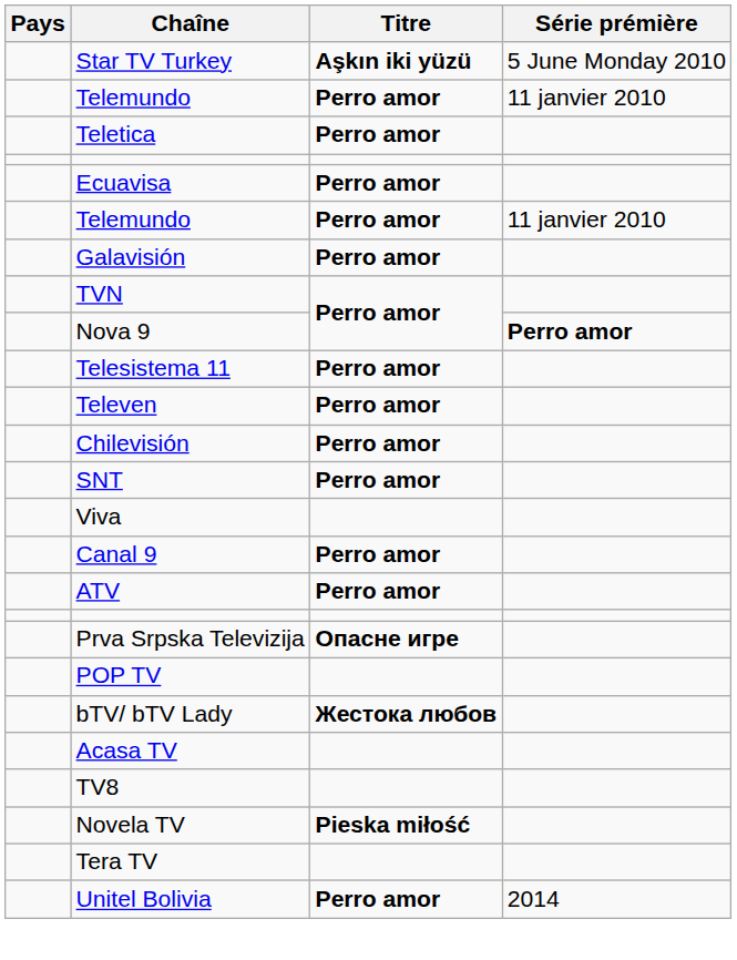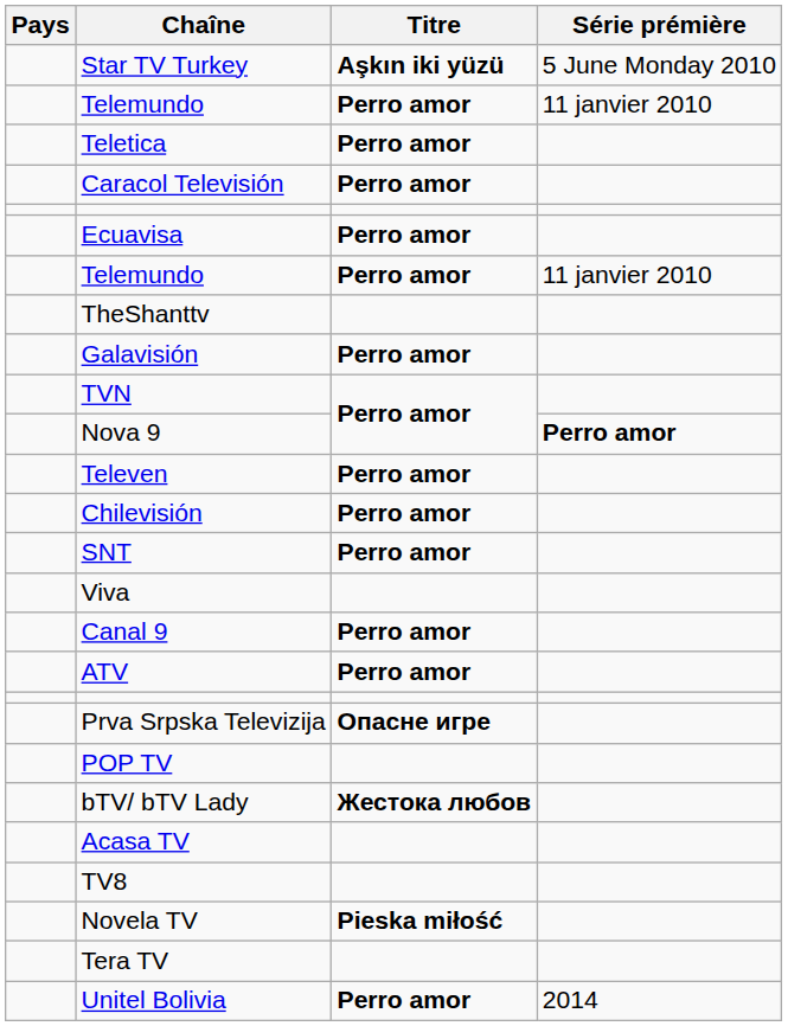 <table class="wikitable sortable">
 <tr>
 <th>Pays</th>
 <th>Chaîne</th>
 <th>Titre</th>
 <th>Série prémière</th>
 </tr>
 <tr>
 <td></td>
 <td><a href='#'>Star TV Turkey</a></td>
 <td><strong>Aşkın iki yüzü</strong></td>
 <td>5 June Monday 2010</td>
 </tr>
 <tr>
 <td></td>
 <td><a href='#'>Telemundo</a></td>
 <td><strong>Perro amor</strong></td>
 <td>11 janvier 2010</td>
 </tr>
 <tr>
 <td></td>
 <td><a href='#'>Teletica</a></td>
 <td><strong>Perro amor</strong></td>
 <td></td>
 </tr>
 <tr>
 <td></td>
+<td><a href='#'>Caracol Televisión</a></td>
+<td><strong>Perro amor</strong></td>
+<td></td>
+</tr>
+<tr>
+<td></td>
 <td></td>
 <td></td>
 <td></td>
 </tr>
 <tr>
 <td></td>
 <td><a href='#'>Ecuavisa</a></td>
 <td><strong>Perro amor</strong></td>
 <td></td>
 </tr>
 <tr>
 <td></td>
 <td><a href='#'>Telemundo</a></td>
 <td><strong>Perro amor</strong></td>
 <td>11 janvier 2010</td>
 </tr>
 <tr>
 <td></td>
+<td>TheShanttv</td>
+<td></td>
+<td></td>
+</tr>
+<tr>
+<td></td>
 <td><a href='#'>Galavisión</a></td>
 <td><strong>Perro amor</strong></td>
 <td></td>
 </tr>
 <tr>
 <td></td>
 <td><a href='#'>TVN</a></td>
 <td rowspan="2"><strong>Perro amor</strong></td>
 <td></td>
 </tr>
 <tr>
 <td></td>
 <td>Nova 9</td>
 <td><strong>Perro amor</strong></td>
-</tr>
-<tr>
-<td></td>
-<td><a href='#'>Telesistema 11</a></td>
-<td><strong>Perro amor</strong></td>
-<td></td>
 </tr>
 <tr>
 <td></td>
 <td><a href='#'>Televen</a></td>
 <td><strong>Perro amor</strong></td>
 <td></td>
 </tr>
 <tr>
 <td></td>
 <td><a href='#'>Chilevisión</a></td>
 <td><strong>Perro amor</strong></td>
 <td></td>
 </tr>
 <tr>
 <td></td>
 <td><a href='#'>SNT</a></td>
 <td><strong>Perro amor</strong></td>
 <td></td>
 </tr>
 <tr>
 <td></td>
 <td>Viva</td>
 <td></td>
 <td></td>
 </tr>
 <tr>
 <td></td>
 <td><a href='#'>Canal 9</a></td>
 <td><strong>Perro amor</strong></td>
 <td></td>
 </tr>
 <tr>
 <td></td>
 <td><a href='#'>ATV</a></td>
 <td><strong>Perro amor</strong></td>
 <td></td>
 </tr>
 <tr>
 <td></td>
 <td></td>
 <td></td>
 <td></td>
 </tr>
 <tr>
 <td></td>
 <td>Prva Srpska Televizija</td>
 <td><strong>Опасне игре</strong></td>
 <td></td>
 </tr>
 <tr>
 <td></td>
 <td><a href='#'>POP TV</a></td>
 <td></td>
 <td></td>
 </tr>
 <tr>
 <td></td>
 <td>bTV/ bTV Lady</td>
 <td><strong>Жестока любов</strong></td>
 <td></td>
 </tr>
 <tr>
 <td></td>
 <td><a href='#'>Acasa TV</a></td>
 <td></td>
 <td></td>
 </tr>
 <tr>
 <td></td>
 <td>TV8</td>
 <td></td>
 <td></td>
 </tr>
 <tr>
 <td></td>
 <td>Novela TV</td>
 <td><strong>Pieska miłość</strong></td>
 <td></td>
 </tr>
 <tr>
 <td></td>
 <td>Tera TV</td>
 <td></td>
 <td></td>
 </tr>
 <tr>
 <td></td>
 <td><a href='#'>Unitel Bolivia</a></td>
 <td><strong>Perro amor</strong></td>
 <td>2014</td>
 </tr>
 </table>
